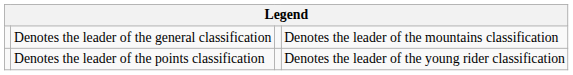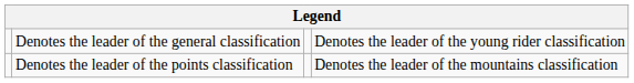 <table class="wikitable">
 <tr>
 <th colspan="4">Legend</th>
 </tr>
 <tr>
 <td></td>
 <td>Denotes the leader of the general classification</td>
 <td></td>
-<td>Denotes the leader of the mountains classification</td>
+<td>Denotes the leader of the young rider classification</td>
 </tr>
 <tr>
 <td></td>
 <td>Denotes the leader of the points classification</td>
 <td></td>
-<td>Denotes the leader of the young rider classification</td>
+<td>Denotes the leader of the mountains classification</td>
 </tr>
 </table>
